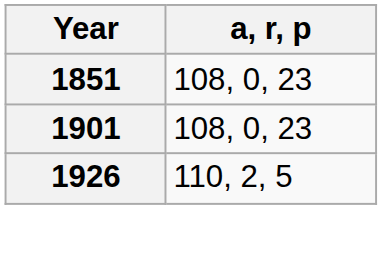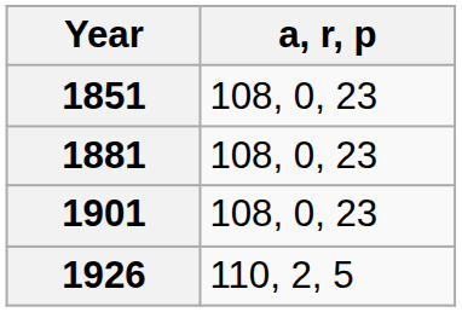 <table class="wikitable" style="margin:0 0 0 3em; border:1px solid darkgrey;">
 <tr>
 <th style="width:75px;">Year</th>
 <th style="width:100px;">a, r, p</th>
 </tr>
 <tr>
 <th>1851</th>
+<td>108, 0, 23 </td>
+</tr>
+<tr>
+<th>1881</th>
 <td>108, 0, 23 </td>
 </tr>
 <tr>
 <th>1901</th>
 <td>108, 0, 23 </td>
 </tr>
 <tr>
 <th>1926</th>
 <td>110, 2, 5 </td>
 </tr>
 </table>
